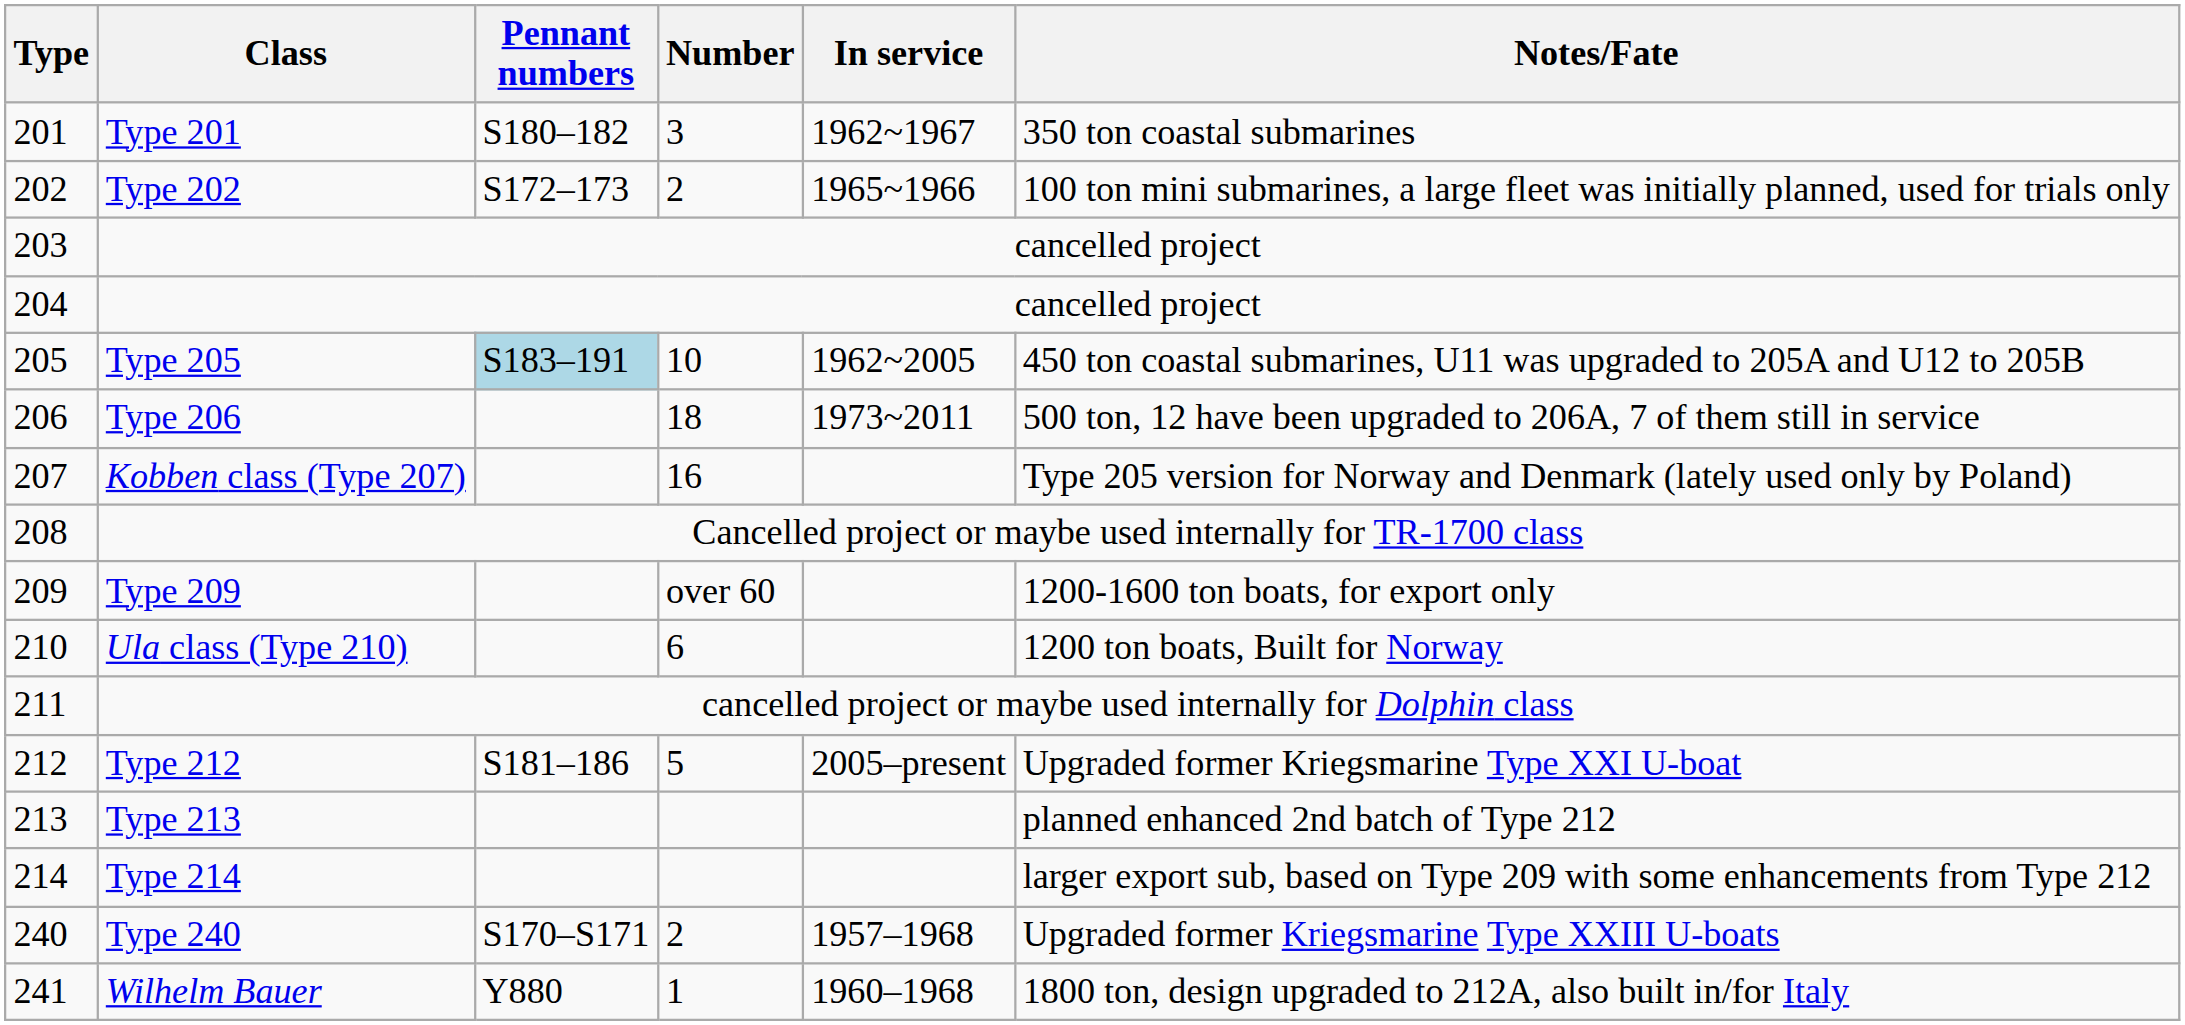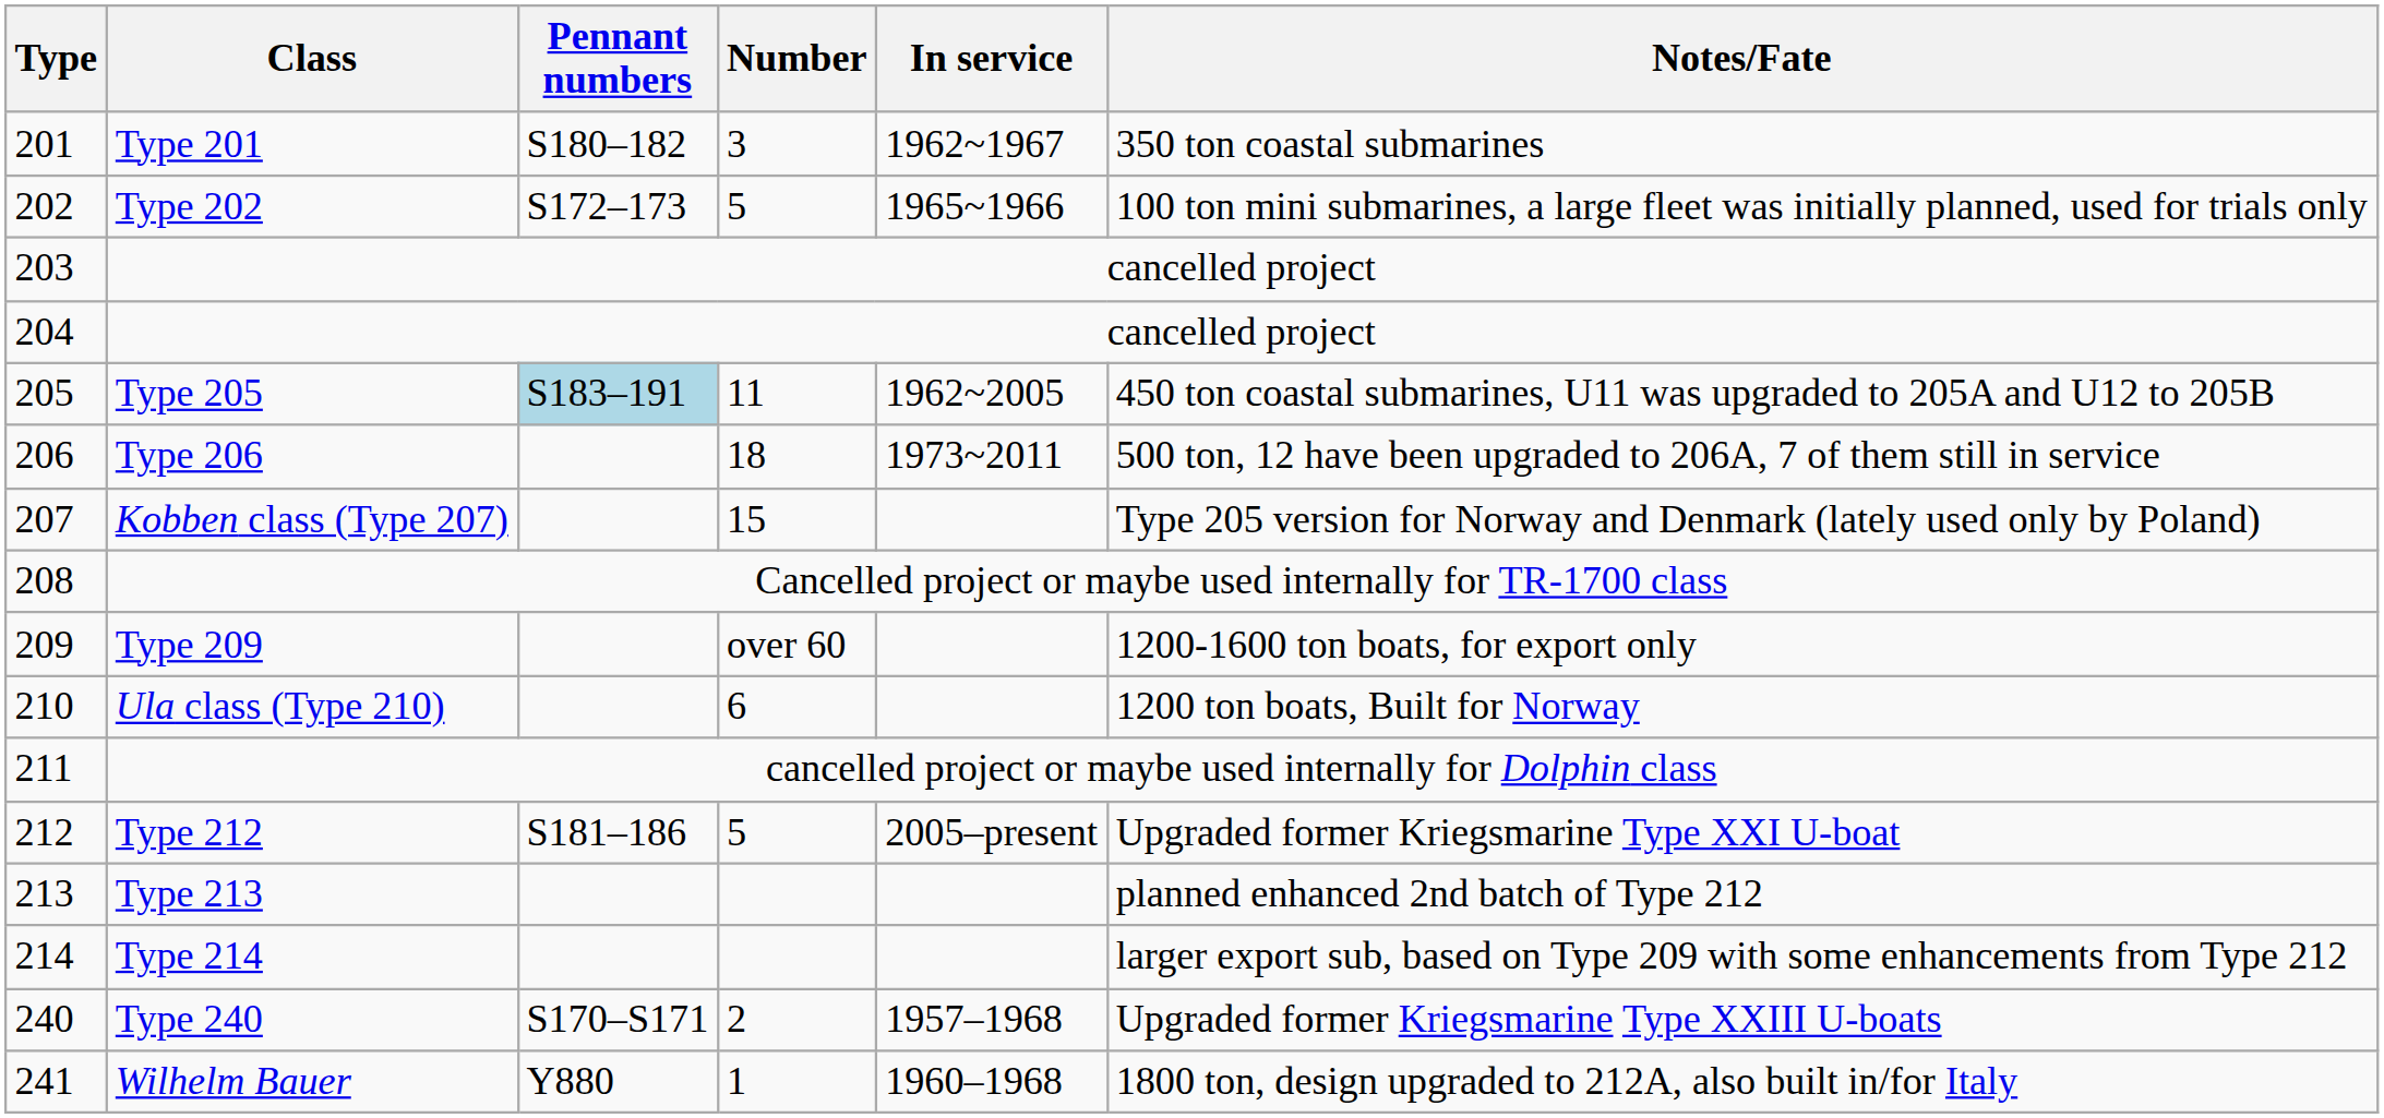 <table class="wikitable">
 <tr>
 <th scope="col">Type</th>
 <th scope="col">Class</th>
 <th scope="col"><a href='#'>Pennant<br>numbers</a></th>
 <th scope="col">Number</th>
 <th scope="col">In service</th>
 <th scope="col">Notes/Fate</th>
 </tr>
 <tr>
 <td>201</td>
 <td><a href='#'>Type 201</a></td>
 <td>S180–182</td>
 <td>3</td>
 <td>1962~1967</td>
 <td>350 ton coastal submarines</td>
 </tr>
 <tr>
 <td>202</td>
 <td><a href='#'>Type 202</a></td>
 <td>S172–173</td>
-<td>2</td>
+<td>5</td>
 <td>1965~1966</td>
 <td>100 ton mini submarines, a large fleet was initially planned, used for trials only</td>
 </tr>
 <tr>
 <td>203</td>
 <td colspan="5" style="text-align: center;">cancelled project</td>
 </tr>
 <tr>
 <td>204</td>
 <td colspan="5" style="text-align: center;">cancelled project</td>
 </tr>
 <tr>
 <td>205</td>
 <td><a href='#'>Type 205</a></td>
 <td style="background: lightblue;">S183–191</td>
-<td>10</td>
+<td>11</td>
 <td>1962~2005</td>
 <td>450 ton coastal submarines, U11 was upgraded to 205A and U12 to 205B</td>
 </tr>
 <tr>
 <td>206</td>
 <td><a href='#'>Type 206</a></td>
 <td></td>
 <td>18</td>
 <td>1973~2011</td>
 <td>500 ton, 12 have been upgraded to 206A, 7 of them still in service</td>
 </tr>
 <tr>
 <td>207</td>
 <td><a href='#'><em>Kobben</em> class (Type 207)</a></td>
 <td></td>
-<td>16</td>
+<td>15</td>
 <td></td>
 <td>Type 205 version for Norway and Denmark (lately used only by Poland)</td>
 </tr>
 <tr>
 <td>208</td>
 <td colspan="5" style="text-align: center;">Cancelled project or maybe used internally for <a href='#'>TR-1700 class</a></td>
 </tr>
 <tr>
 <td>209</td>
 <td><a href='#'>Type 209</a></td>
 <td></td>
 <td>over 60</td>
 <td></td>
 <td>1200-1600 ton boats, for export only</td>
 </tr>
 <tr>
 <td>210</td>
 <td><a href='#'><em>Ula</em> class (Type 210)</a></td>
 <td></td>
 <td>6</td>
 <td></td>
 <td>1200 ton boats, Built for <a href='#'>Norway</a></td>
 </tr>
 <tr>
 <td>211</td>
 <td colspan="5" style="text-align: center;">cancelled project or maybe used internally for <a href='#'><em>Dolphin</em> class</a></td>
 </tr>
 <tr>
 <td>212</td>
 <td><a href='#'>Type 212</a></td>
 <td>S181–186</td>
 <td>5</td>
 <td>2005–present</td>
 <td>Upgraded former Kriegsmarine <a href='#'>Type XXI U-boat</a></td>
 </tr>
 <tr>
 <td>213</td>
 <td><a href='#'>Type 213</a></td>
 <td></td>
 <td></td>
 <td></td>
 <td>planned enhanced 2nd batch of Type 212</td>
 </tr>
 <tr>
 <td>214</td>
 <td><a href='#'>Type 214</a></td>
 <td></td>
 <td></td>
 <td></td>
 <td>larger export sub, based on Type 209 with some enhancements from Type 212</td>
 </tr>
 <tr>
 <td>240</td>
 <td><a href='#'>Type 240</a></td>
 <td>S170–S171</td>
 <td>2</td>
 <td>1957–1968</td>
 <td>Upgraded former <a href='#'>Kriegsmarine</a> <a href='#'>Type XXIII U-boats</a></td>
 </tr>
 <tr>
 <td>241</td>
 <td><a href='#'><em>Wilhelm Bauer</em></a></td>
 <td>Y880</td>
 <td>1</td>
 <td>1960–1968</td>
 <td>1800 ton, design upgraded to 212A, also built in/for <a href='#'>Italy</a></td>
 </tr>
 </table>
